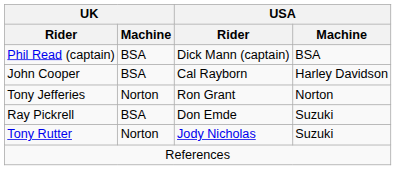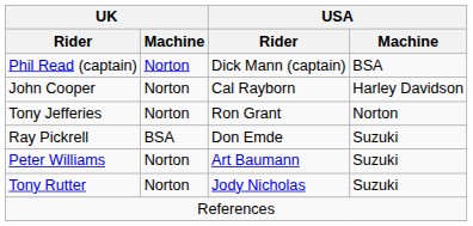 <table class="wikitable">
 <tr>
 <th colspan=2>UK</th>
 <th colspan=2>USA</th>
 </tr>
 <tr>
 <th>Rider</th>
 <th>Machine</th>
 <th>Rider</th>
 <th>Machine</th>
 </tr>
 <tr>
 <td><a href='#'>Phil Read</a> (captain)</td>
-<td>BSA</td>
+<td><a href='#'>Norton</a></td>
 <td>Dick Mann (captain)</td>
 <td>BSA</td>
 </tr>
 <tr>
 <td>John Cooper</td>
-<td>BSA</td>
+<td>Norton</td>
 <td>Cal Rayborn</td>
 <td>Harley Davidson</td>
 </tr>
 <tr>
 <td>Tony Jefferies</td>
 <td>Norton</td>
 <td>Ron Grant</td>
 <td>Norton</td>
 </tr>
 <tr>
 <td>Ray Pickrell</td>
 <td>BSA</td>
 <td>Don Emde</td>
 <td>Suzuki</td>
 </tr>
 <tr>
+<td><a href='#'>Peter Williams</a></td>
+<td>Norton</td>
+<td><a href='#'>Art Baumann</a></td>
+<td>Suzuki</td>
+</tr>
+<tr>
 <td><a href='#'>Tony Rutter</a></td>
 <td>Norton</td>
 <td><a href='#'>Jody Nicholas</a></td>
 <td>Suzuki</td>
 </tr>
 <tr>
 <td colspan=4 align="center">References</td>
 </tr>
 </table>
